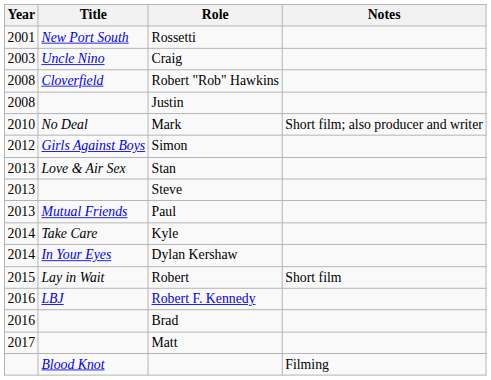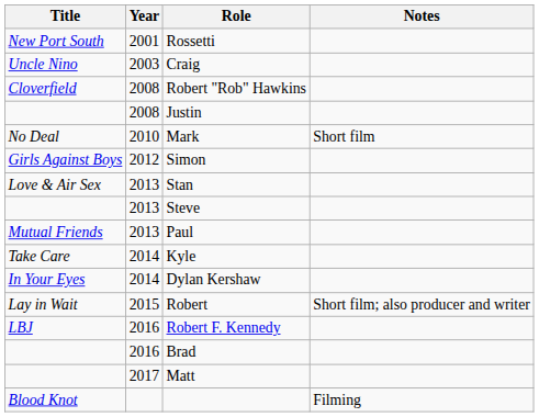 <table class="wikitable sortable">
 <tr>
+<th>Title</th>
 <th>Year</th>
-<th>Title</th>
 <th>Role</th>
 <th class="unsortable">Notes</th>
 </tr>
 <tr>
+<td><em><a href='#'>New Port South</a></em></td>
 <td>2001</td>
-<td><em><a href='#'>New Port South</a></em></td>
 <td>Rossetti</td>
 <td></td>
 </tr>
 <tr>
+<td><em><a href='#'>Uncle Nino</a></em></td>
 <td>2003</td>
-<td><em><a href='#'>Uncle Nino</a></em></td>
 <td>Craig</td>
 <td></td>
 </tr>
 <tr>
+<td><em><a href='#'>Cloverfield</a></em></td>
 <td>2008</td>
-<td><em><a href='#'>Cloverfield</a></em></td>
 <td>Robert "Rob" Hawkins</td>
 <td></td>
 </tr>
 <tr>
+<td><em></em></td>
 <td>2008</td>
-<td><em></em></td>
 <td>Justin</td>
 <td></td>
 </tr>
 <tr>
+<td><em>No Deal</em></td>
 <td>2010</td>
-<td><em>No Deal</em></td>
 <td>Mark</td>
-<td>Short film; also producer and writer</td>
+<td>Short film</td>
 </tr>
 <tr>
+<td><em><a href='#'>Girls Against Boys</a></em></td>
 <td>2012</td>
-<td><em><a href='#'>Girls Against Boys</a></em></td>
 <td>Simon</td>
 <td></td>
 </tr>
 <tr>
+<td><em>Love & Air Sex</em></td>
 <td>2013</td>
-<td><em>Love & Air Sex</em></td>
 <td>Stan</td>
 <td></td>
 </tr>
 <tr>
+<td><em></em></td>
 <td>2013</td>
-<td><em></em></td>
 <td>Steve</td>
 <td></td>
 </tr>
 <tr>
+<td><em><a href='#'>Mutual Friends</a></em></td>
 <td>2013</td>
-<td><em><a href='#'>Mutual Friends</a></em></td>
 <td>Paul</td>
 <td></td>
 </tr>
 <tr>
+<td><em>Take Care</em></td>
 <td>2014</td>
-<td><em>Take Care</em></td>
 <td>Kyle</td>
 <td></td>
 </tr>
 <tr>
+<td><em><a href='#'>In Your Eyes</a></em></td>
 <td>2014</td>
-<td><em><a href='#'>In Your Eyes</a></em></td>
 <td>Dylan Kershaw</td>
 <td></td>
 </tr>
 <tr>
+<td><em>Lay in Wait</em></td>
 <td>2015</td>
-<td><em>Lay in Wait</em></td>
 <td>Robert</td>
-<td>Short film</td>
+<td>Short film; also producer and writer</td>
 </tr>
 <tr>
+<td><em><a href='#'>LBJ</a></em></td>
 <td>2016</td>
-<td><em><a href='#'>LBJ</a></em></td>
 <td><a href='#'>Robert F. Kennedy</a></td>
 <td></td>
 </tr>
 <tr>
+<td><em></em></td>
 <td>2016</td>
-<td><em></em></td>
 <td>Brad</td>
 <td></td>
 </tr>
 <tr>
+<td><em></em></td>
 <td>2017</td>
-<td><em></em></td>
 <td>Matt</td>
 <td></td>
 </tr>
 <tr>
+<td><em><a href='#'>Blood Knot</a></em></td>
 <td></td>
-<td><em><a href='#'>Blood Knot</a></em></td>
 <td></td>
 <td>Filming</td>
 </tr>
 </table>
